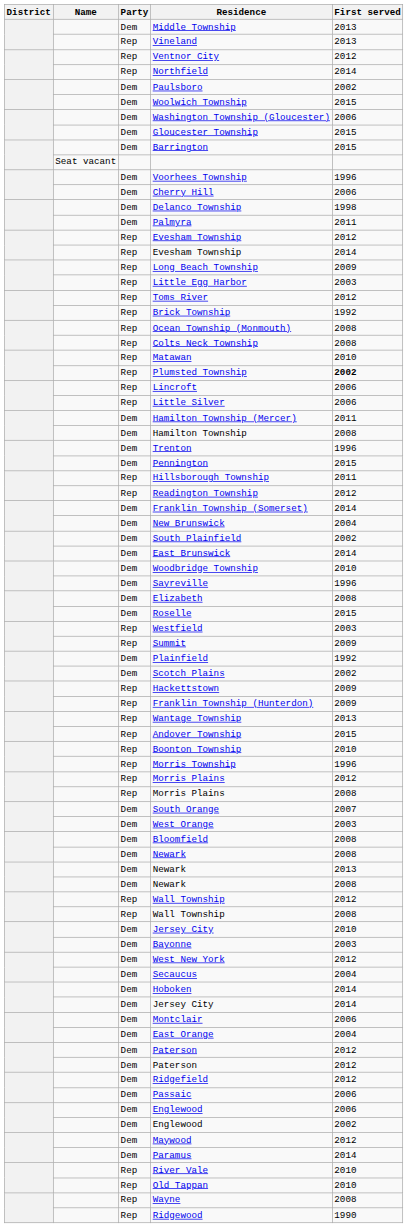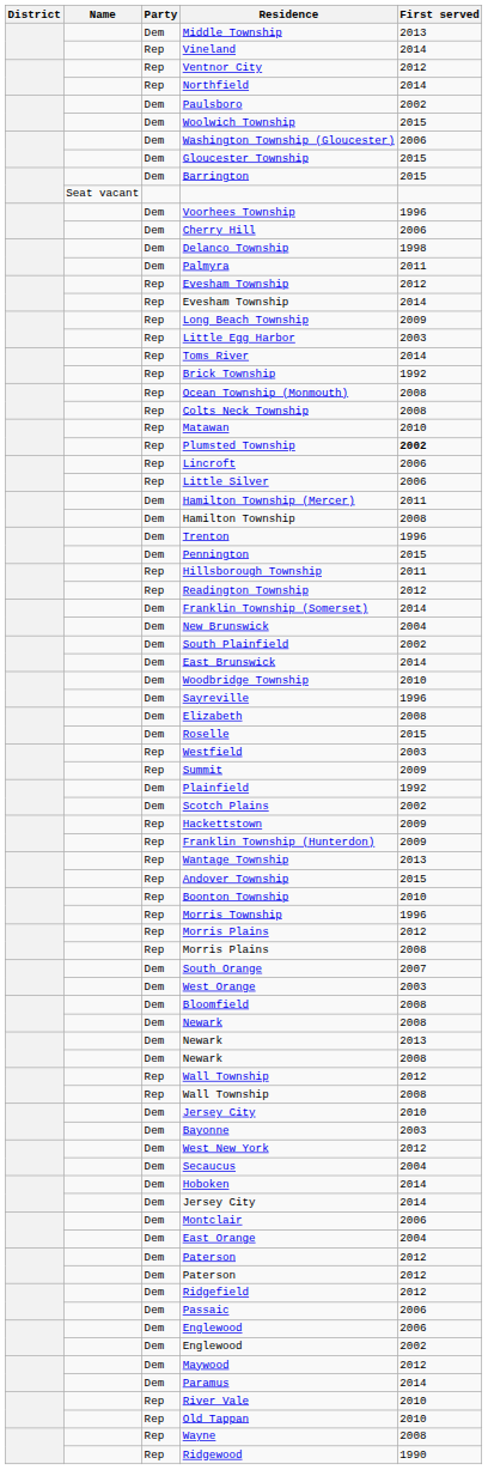 <table class="wikitable sortable">
 <tr>
 <th>District</th>
 <th>Name</th>
 <th>Party</th>
 <th>Residence</th>
 <th>First served</th>
 </tr>
 <tr>
 <th rowspan=2></th>
 <td></td>
 <td>Dem</td>
 <td><a href='#'>Middle Township</a></td>
 <td>2013</td>
 </tr>
 <tr>
 <td></td>
 <td>Rep</td>
 <td><a href='#'>Vineland</a></td>
-<td>2013</td>
+<td>2014</td>
 </tr>
 <tr>
 <th rowspan=2></th>
 <td></td>
 <td>Rep</td>
 <td><a href='#'>Ventnor City</a></td>
 <td>2012</td>
 </tr>
 <tr>
 <td></td>
 <td>Rep</td>
 <td><a href='#'>Northfield</a></td>
 <td>2014</td>
 </tr>
 <tr>
 <th rowspan=2></th>
 <td></td>
 <td>Dem</td>
 <td><a href='#'>Paulsboro</a></td>
 <td>2002</td>
 </tr>
 <tr>
 <td></td>
 <td>Dem</td>
 <td><a href='#'>Woolwich Township</a></td>
 <td>2015</td>
 </tr>
 <tr>
 <th rowspan=2></th>
 <td></td>
 <td>Dem</td>
 <td><a href='#'>Washington Township (Gloucester)</a></td>
 <td>2006</td>
 </tr>
 <tr>
 <td></td>
 <td>Dem</td>
 <td><a href='#'>Gloucester Township</a></td>
 <td>2015</td>
 </tr>
 <tr>
 <th rowspan=2></th>
 <td></td>
 <td>Dem</td>
 <td><a href='#'>Barrington</a></td>
 <td>2015</td>
 </tr>
 <tr>
 <td>Seat vacant</td>
 <td></td>
 <td></td>
 <td></td>
 </tr>
 <tr>
 <th rowspan=2></th>
 <td></td>
 <td>Dem</td>
 <td><a href='#'>Voorhees Township</a></td>
 <td>1996</td>
 </tr>
 <tr>
 <td></td>
 <td>Dem</td>
 <td><a href='#'>Cherry Hill</a></td>
 <td>2006</td>
 </tr>
 <tr>
 <th rowspan=2></th>
 <td></td>
 <td>Dem</td>
 <td><a href='#'>Delanco Township</a></td>
 <td>1998</td>
 </tr>
 <tr>
 <td></td>
 <td>Dem</td>
 <td><a href='#'>Palmyra</a></td>
 <td>2011</td>
 </tr>
 <tr>
 <th rowspan=2></th>
 <td></td>
 <td>Rep</td>
 <td><a href='#'>Evesham Township</a></td>
 <td>2012</td>
 </tr>
 <tr>
 <td></td>
 <td>Rep</td>
 <td>Evesham Township</td>
 <td>2014</td>
 </tr>
 <tr>
 <th rowspan=2></th>
 <td></td>
 <td>Rep</td>
 <td><a href='#'>Long Beach Township</a></td>
 <td>2009</td>
 </tr>
 <tr>
 <td></td>
 <td>Rep</td>
 <td><a href='#'>Little Egg Harbor</a></td>
 <td>2003</td>
 </tr>
 <tr>
 <th rowspan=2></th>
 <td></td>
 <td>Rep</td>
 <td><a href='#'>Toms River</a></td>
-<td>2012</td>
+<td>2014</td>
 </tr>
 <tr>
 <td></td>
 <td>Rep</td>
 <td><a href='#'>Brick Township</a></td>
 <td>1992</td>
 </tr>
 <tr>
 <th rowspan=2></th>
 <td></td>
 <td>Rep</td>
 <td><a href='#'>Ocean Township (Monmouth)</a></td>
 <td>2008</td>
 </tr>
 <tr>
 <td></td>
 <td>Rep</td>
 <td><a href='#'>Colts Neck Township</a></td>
 <td>2008</td>
 </tr>
 <tr>
 <th rowspan=2></th>
 <td></td>
 <td>Rep</td>
 <td><a href='#'>Matawan</a></td>
 <td>2010</td>
 </tr>
 <tr>
 <td></td>
 <td>Rep</td>
 <td><a href='#'>Plumsted Township</a></td>
 <td><strong>2002</strong></td>
 </tr>
 <tr>
 <th rowspan=2></th>
 <td></td>
 <td>Rep</td>
 <td><a href='#'>Lincroft</a></td>
 <td>2006</td>
 </tr>
 <tr>
 <td></td>
 <td>Rep</td>
 <td><a href='#'>Little Silver</a></td>
 <td>2006</td>
 </tr>
 <tr>
 <th rowspan=2></th>
 <td></td>
 <td>Dem</td>
 <td><a href='#'>Hamilton Township (Mercer)</a></td>
 <td>2011</td>
 </tr>
 <tr>
 <td></td>
 <td>Dem</td>
 <td>Hamilton Township</td>
 <td>2008</td>
 </tr>
 <tr>
 <th rowspan=2></th>
 <td></td>
 <td>Dem</td>
 <td><a href='#'>Trenton</a></td>
 <td>1996</td>
 </tr>
 <tr>
 <td></td>
 <td>Dem</td>
 <td><a href='#'>Pennington</a></td>
 <td>2015</td>
 </tr>
 <tr>
 <th rowspan=2></th>
 <td></td>
 <td>Rep</td>
 <td><a href='#'>Hillsborough Township</a></td>
 <td>2011</td>
 </tr>
 <tr>
 <td></td>
 <td>Rep</td>
 <td><a href='#'>Readington Township</a></td>
 <td>2012</td>
 </tr>
 <tr>
 <th rowspan=2></th>
 <td></td>
 <td>Dem</td>
 <td><a href='#'>Franklin Township (Somerset)</a></td>
 <td>2014</td>
 </tr>
 <tr>
 <td></td>
 <td>Dem</td>
 <td><a href='#'>New Brunswick</a></td>
 <td>2004</td>
 </tr>
 <tr>
 <th rowspan=2></th>
 <td></td>
 <td>Dem</td>
 <td><a href='#'>South Plainfield</a></td>
 <td>2002</td>
 </tr>
 <tr>
 <td></td>
 <td>Dem</td>
 <td><a href='#'>East Brunswick</a></td>
 <td>2014</td>
 </tr>
 <tr>
 <th rowspan=2></th>
 <td></td>
 <td>Dem</td>
 <td><a href='#'>Woodbridge Township</a></td>
 <td>2010</td>
 </tr>
 <tr>
 <td></td>
 <td>Dem</td>
 <td><a href='#'>Sayreville</a></td>
 <td>1996</td>
 </tr>
 <tr>
 <th rowspan=2></th>
 <td></td>
 <td>Dem</td>
 <td><a href='#'>Elizabeth</a></td>
 <td>2008</td>
 </tr>
 <tr>
 <td></td>
 <td>Dem</td>
 <td><a href='#'>Roselle</a></td>
 <td>2015</td>
 </tr>
 <tr>
 <th rowspan=2></th>
 <td></td>
 <td>Rep</td>
 <td><a href='#'>Westfield</a></td>
 <td>2003</td>
 </tr>
 <tr>
 <td></td>
 <td>Rep</td>
 <td><a href='#'>Summit</a></td>
 <td>2009</td>
 </tr>
 <tr>
 <th rowspan=2></th>
 <td></td>
 <td>Dem</td>
 <td><a href='#'>Plainfield</a></td>
 <td>1992</td>
 </tr>
 <tr>
 <td></td>
 <td>Dem</td>
 <td><a href='#'>Scotch Plains</a></td>
 <td>2002</td>
 </tr>
 <tr>
 <th rowspan=2></th>
 <td></td>
 <td>Rep</td>
 <td><a href='#'>Hackettstown</a></td>
 <td>2009</td>
 </tr>
 <tr>
 <td></td>
 <td>Rep</td>
 <td><a href='#'>Franklin Township (Hunterdon)</a></td>
 <td>2009</td>
 </tr>
 <tr>
 <th rowspan=2></th>
 <td></td>
 <td>Rep</td>
 <td><a href='#'>Wantage Township</a></td>
 <td>2013</td>
 </tr>
 <tr>
 <td></td>
 <td>Rep</td>
 <td><a href='#'>Andover Township</a></td>
 <td>2015</td>
 </tr>
 <tr>
 <th rowspan=2></th>
 <td></td>
 <td>Rep</td>
 <td><a href='#'>Boonton Township</a></td>
 <td>2010</td>
 </tr>
 <tr>
 <td></td>
 <td>Rep</td>
 <td><a href='#'>Morris Township</a></td>
 <td>1996</td>
 </tr>
 <tr>
 <th rowspan=2></th>
 <td></td>
 <td>Rep</td>
 <td><a href='#'>Morris Plains</a></td>
 <td>2012</td>
 </tr>
 <tr>
 <td></td>
 <td>Rep</td>
 <td>Morris Plains</td>
 <td>2008</td>
 </tr>
 <tr>
 <th rowspan=2></th>
 <td></td>
 <td>Dem</td>
 <td><a href='#'>South Orange</a></td>
 <td>2007</td>
 </tr>
 <tr>
 <td></td>
 <td>Dem</td>
 <td><a href='#'>West Orange</a></td>
 <td>2003</td>
 </tr>
 <tr>
 <th rowspan=2></th>
 <td></td>
 <td>Dem</td>
 <td><a href='#'>Bloomfield</a></td>
 <td>2008</td>
 </tr>
 <tr>
 <td></td>
 <td>Dem</td>
 <td><a href='#'>Newark</a></td>
 <td>2008</td>
 </tr>
 <tr>
 <th rowspan=2></th>
 <td></td>
 <td>Dem</td>
 <td>Newark</td>
 <td>2013</td>
 </tr>
 <tr>
 <td></td>
 <td>Dem</td>
 <td>Newark</td>
 <td>2008</td>
 </tr>
 <tr>
 <th rowspan=2></th>
 <td></td>
 <td>Rep</td>
 <td><a href='#'>Wall Township</a></td>
 <td>2012</td>
 </tr>
 <tr>
 <td></td>
 <td>Rep</td>
 <td>Wall Township</td>
 <td>2008</td>
 </tr>
 <tr>
 <th rowspan=2></th>
 <td></td>
 <td>Dem</td>
 <td><a href='#'>Jersey City</a></td>
 <td>2010</td>
 </tr>
 <tr>
 <td></td>
 <td>Dem</td>
 <td><a href='#'>Bayonne</a></td>
 <td>2003</td>
 </tr>
 <tr>
 <th rowspan=2></th>
 <td></td>
 <td>Dem</td>
 <td><a href='#'>West New York</a></td>
 <td>2012</td>
 </tr>
 <tr>
 <td></td>
 <td>Dem</td>
 <td><a href='#'>Secaucus</a></td>
 <td>2004</td>
 </tr>
 <tr>
 <th rowspan=2></th>
 <td></td>
 <td>Dem</td>
 <td><a href='#'>Hoboken</a></td>
 <td>2014</td>
 </tr>
 <tr>
 <td></td>
 <td>Dem</td>
 <td>Jersey City</td>
 <td>2014</td>
 </tr>
 <tr>
 <th rowspan=2></th>
 <td></td>
 <td>Dem</td>
 <td><a href='#'>Montclair</a></td>
 <td>2006</td>
 </tr>
 <tr>
 <td></td>
 <td>Dem</td>
 <td><a href='#'>East Orange</a></td>
 <td>2004</td>
 </tr>
 <tr>
 <th rowspan=2></th>
 <td></td>
 <td>Dem</td>
 <td><a href='#'>Paterson</a></td>
 <td>2012</td>
 </tr>
 <tr>
 <td></td>
 <td>Dem</td>
 <td>Paterson</td>
 <td>2012</td>
 </tr>
 <tr>
 <th rowspan=2></th>
 <td></td>
 <td>Dem</td>
 <td><a href='#'>Ridgefield</a></td>
 <td>2012</td>
 </tr>
 <tr>
 <td></td>
 <td>Dem</td>
 <td><a href='#'>Passaic</a></td>
 <td>2006</td>
 </tr>
 <tr>
 <th rowspan=2></th>
 <td></td>
 <td>Dem</td>
 <td><a href='#'>Englewood</a></td>
 <td>2006</td>
 </tr>
 <tr>
 <td></td>
 <td>Dem</td>
 <td>Englewood</td>
 <td>2002</td>
 </tr>
 <tr>
 <th rowspan=2></th>
 <td></td>
 <td>Dem</td>
 <td><a href='#'>Maywood</a></td>
 <td>2012</td>
 </tr>
 <tr>
 <td></td>
 <td>Dem</td>
 <td><a href='#'>Paramus</a></td>
 <td>2014</td>
 </tr>
 <tr>
 <th rowspan=2></th>
 <td></td>
 <td>Rep</td>
 <td><a href='#'>River Vale</a></td>
 <td>2010</td>
 </tr>
 <tr>
 <td></td>
 <td>Rep</td>
 <td><a href='#'>Old Tappan</a></td>
 <td>2010</td>
 </tr>
 <tr>
 <th rowspan=2></th>
 <td></td>
 <td>Rep</td>
 <td><a href='#'>Wayne</a></td>
 <td>2008</td>
 </tr>
 <tr>
 <td></td>
 <td>Rep</td>
 <td><a href='#'>Ridgewood</a></td>
 <td>1990</td>
 </tr>
 </table>
